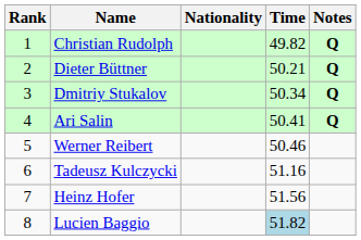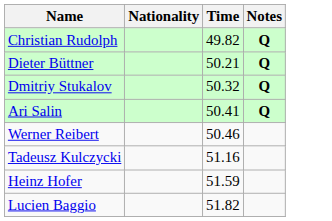 <table class="wikitable sortable" style="text-align:center">
 <tr>
-<th>Rank</th>
 <th>Name</th>
 <th>Nationality</th>
 <th>Time</th>
 <th>Notes</th>
 </tr>
 <tr bgcolor=ccffcc>
-<td>1</td>
 <td align=left><a href='#'>Christian Rudolph</a></td>
 <td align=left></td>
 <td>49.82</td>
 <td><strong>Q</strong></td>
 </tr>
 <tr bgcolor=ccffcc>
-<td>2</td>
 <td align=left><a href='#'>Dieter Büttner</a></td>
 <td align=left></td>
 <td>50.21</td>
 <td><strong>Q</strong></td>
 </tr>
 <tr bgcolor=ccffcc>
-<td>3</td>
 <td align=left><a href='#'>Dmitriy Stukalov</a></td>
 <td align=left></td>
-<td>50.34</td>
+<td>50.32</td>
 <td><strong>Q</strong></td>
 </tr>
 <tr bgcolor=ccffcc>
-<td>4</td>
 <td align=left><a href='#'>Ari Salin</a></td>
 <td align=left></td>
 <td>50.41</td>
 <td><strong>Q</strong></td>
 </tr>
 <tr>
-<td>5</td>
 <td align=left><a href='#'>Werner Reibert</a></td>
 <td align=left></td>
 <td>50.46</td>
 <td></td>
 </tr>
 <tr>
-<td>6</td>
 <td align=left><a href='#'>Tadeusz Kulczycki</a></td>
 <td align=left></td>
 <td>51.16</td>
 <td></td>
 </tr>
 <tr>
-<td>7</td>
 <td align=left><a href='#'>Heinz Hofer</a></td>
 <td align=left></td>
-<td>51.56</td>
+<td>51.59</td>
 <td></td>
 </tr>
 <tr>
-<td>8</td>
 <td align=left><a href='#'>Lucien Baggio</a></td>
 <td align=left></td>
-<td style="background: lightblue;">51.82</td>
+<td>51.82</td>
 <td></td>
 </tr>
 </table>
